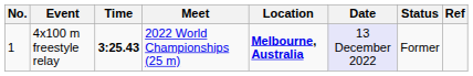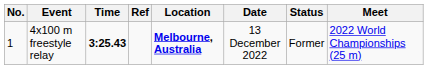 <table class="wikitable sortable">
 <tr>
 <th>No.</th>
 <th>Event</th>
 <th>Time</th>
-<th>Meet</th>
+<th>Ref</th>
 <th>Location</th>
 <th>Date</th>
 <th>Status</th>
-<th>Ref</th>
+<th>Meet</th>
 </tr>
 <tr>
 <td>1</td>
 <td>4x100 m freestyle relay</td>
 <td align="center"><strong>3:25.43</strong></td>
+<td align="center"></td>
+<td><strong><a href='#'>Melbourne</a>, <a href='#'>Australia</a></strong></td>
+<td align="center">13 December 2022</td>
+<td align="center">Former</td>
 <td><a href='#'>2022 World Championships (25 m)</a></td>
-<td><strong><a href='#'>Melbourne</a>, <a href='#'>Australia</a></strong></td>
-<td align="center" style="background: lavender;">13 December 2022</td>
-<td align="center">Former</td>
-<td align="center"></td>
 </tr>
 </table>
